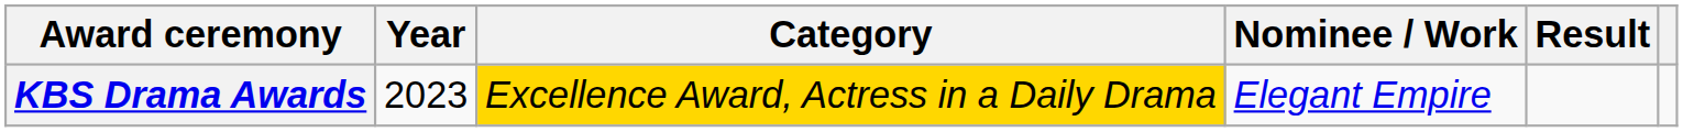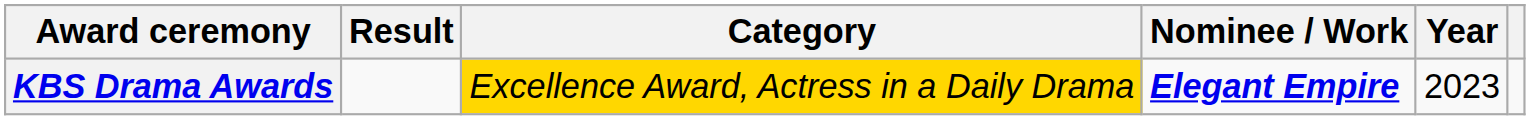 <table class="wikitable plainrowheaders sortable">
 <tr>
 <th scope="col">Award ceremony</th>
-<th scope="col">Year</th>
+<th scope="col">Result</th>
 <th scope="col">Category</th>
 <th scope="col">Nominee / Work</th>
-<th scope="col">Result</th>
+<th scope="col">Year</th>
 <th scope="col" class="unsortable"></th>
 </tr>
 <tr>
 <th scope="row"><em><a href='#'>KBS Drama Awards</a></em></th>
+<td></td>
+<td style="background: gold;"><em>Excellence Award, Actress in a Daily Drama</em></td>
+<td><strong><em><a href='#'>Elegant Empire</a></em></strong></td>
 <td style="text-align:center">2023</td>
-<td style="background: gold;"><em>Excellence Award, Actress in a Daily Drama</em></td>
-<td><em><a href='#'>Elegant Empire</a></em></td>
-<td></td>
 <td style="text-align:center"></td>
 </tr>
 </table>
